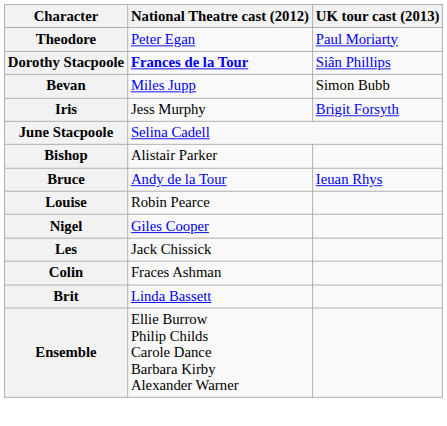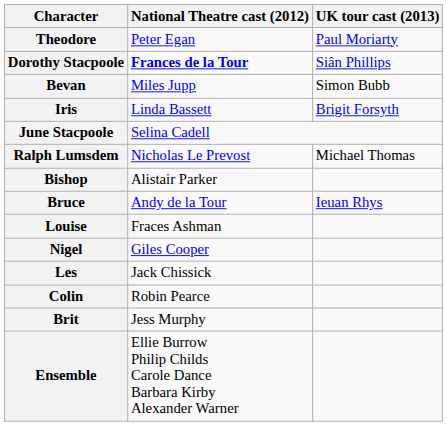 <table class="wikitable">
 <tr>
 <th>Character</th>
 <th>National Theatre cast (2012)</th>
 <th>UK tour cast (2013)</th>
 </tr>
 <tr>
 <th>Theodore</th>
 <td><a href='#'>Peter Egan</a></td>
 <td><a href='#'>Paul Moriarty</a></td>
 </tr>
 <tr>
 <th>Dorothy Stacpoole</th>
 <td><strong><a href='#'>Frances de la Tour</a></strong></td>
 <td><a href='#'>Siân Phillips</a></td>
 </tr>
 <tr>
 <th>Bevan</th>
 <td><a href='#'>Miles Jupp</a></td>
 <td>Simon Bubb</td>
 </tr>
 <tr>
 <th>Iris</th>
-<td>Jess Murphy</td>
+<td><a href='#'>Linda Bassett</a></td>
 <td><a href='#'>Brigit Forsyth</a></td>
 </tr>
 <tr>
 <th>June Stacpoole</th>
 <td colspan="2"><a href='#'>Selina Cadell</a></td>
+</tr>
+<tr>
+<th>Ralph Lumsdem</th>
+<td><a href='#'>Nicholas Le Prevost</a></td>
+<td>Michael Thomas</td>
 </tr>
 <tr>
 <th>Bishop</th>
 <td>Alistair Parker</td>
 <td></td>
 </tr>
 <tr>
 <th>Bruce</th>
 <td><a href='#'>Andy de la Tour</a></td>
 <td><a href='#'>Ieuan Rhys</a></td>
 </tr>
 <tr>
 <th>Louise</th>
-<td>Robin Pearce</td>
+<td>Fraces Ashman</td>
 <td></td>
 </tr>
 <tr>
 <th>Nigel</th>
 <td><a href='#'>Giles Cooper</a></td>
 <td></td>
 </tr>
 <tr>
 <th>Les</th>
 <td>Jack Chissick</td>
 <td></td>
 </tr>
 <tr>
 <th>Colin</th>
-<td>Fraces Ashman</td>
+<td>Robin Pearce</td>
 <td></td>
 </tr>
 <tr>
 <th>Brit</th>
-<td><a href='#'>Linda Bassett</a></td>
+<td>Jess Murphy</td>
 <td></td>
 </tr>
 <tr>
 <th>Ensemble</th>
 <td>Ellie Burrow<br>Philip Childs<br>Carole Dance<br>Barbara Kirby<br>Alexander Warner</td>
 <td></td>
 </tr>
 </table>
